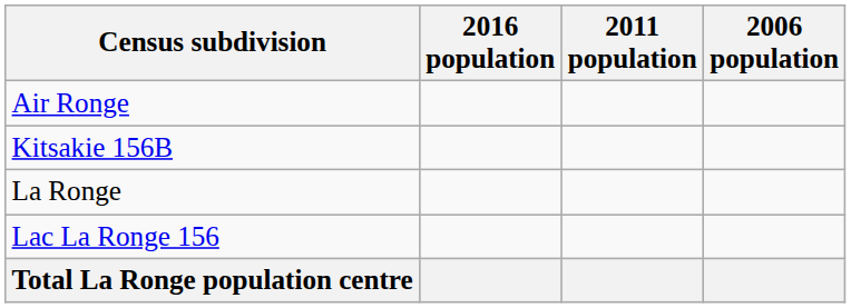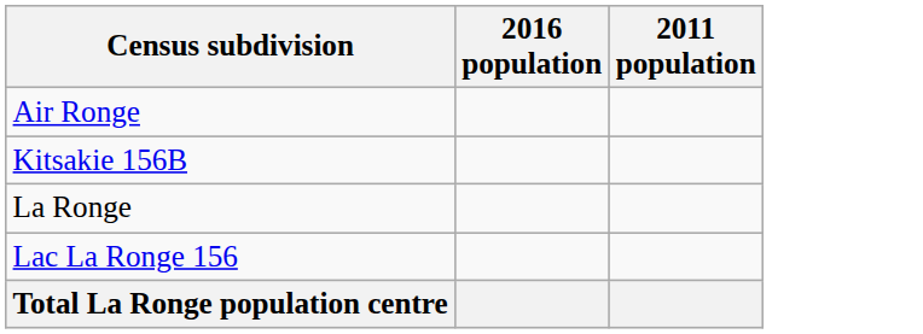 <table class="wikitable sortable">
 <tr>
 <th>Census subdivision</th>
 <th align=center>2016<br>population</th>
 <th align=center>2011<br>population</th>
-<th align=center>2006<br>population</th>
 </tr>
 <tr>
 <td><a href='#'>Air Ronge</a></td>
-<td align=center></td>
 <td align=center></td>
 <td align=center></td>
 </tr>
 <tr>
 <td><a href='#'>Kitsakie 156B</a></td>
 <td align=center></td>
 <td align=center></td>
-<td align=center></td>
 </tr>
 <tr>
 <td>La Ronge</td>
-<td align=center></td>
 <td align=center></td>
 <td align=center></td>
 </tr>
 <tr>
 <td><a href='#'>Lac La Ronge 156</a></td>
 <td align=center></td>
 <td align=center></td>
-<td align=center></td>
 </tr>
 <tr bgcolor=#eeeeee>
 <th>Total La Ronge population centre</th>
 <th align=center></th>
 <th align=center></th>
-<th align=center></th>
 </tr>
 </table>
